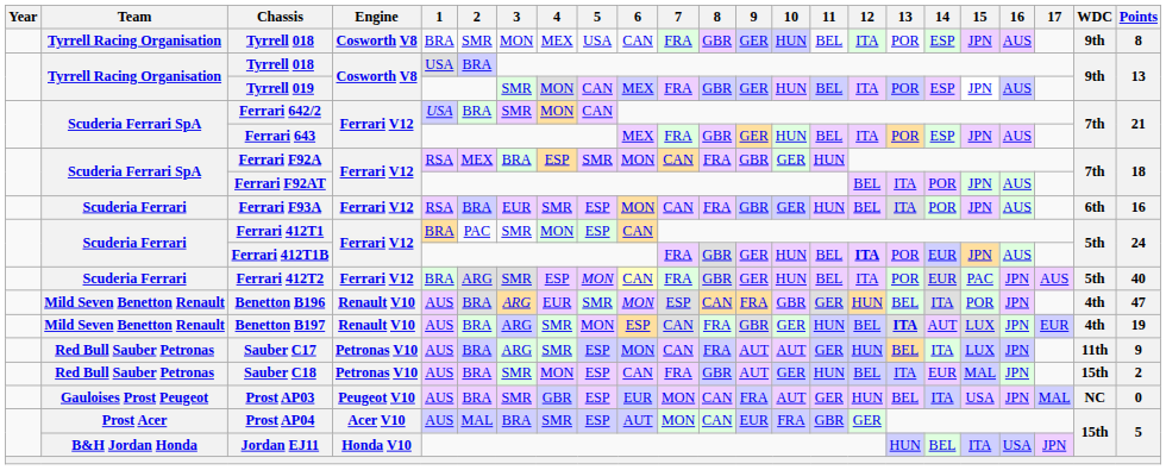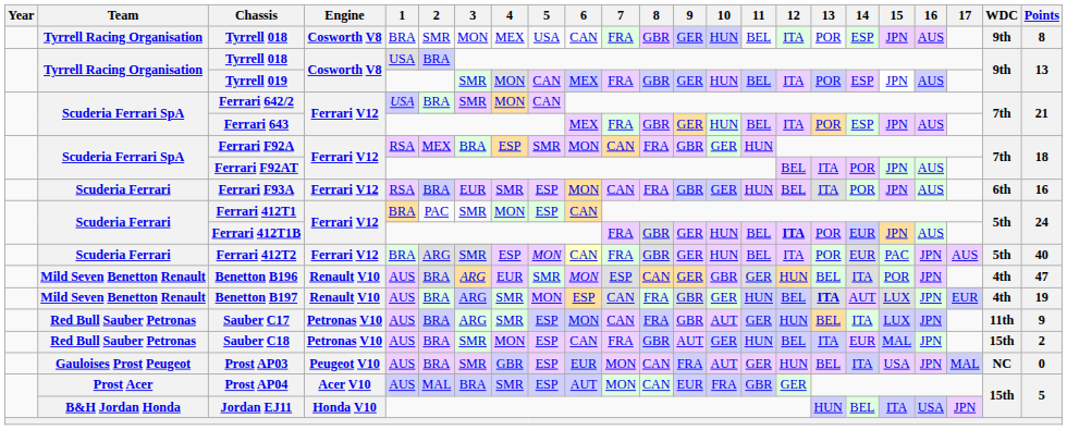 <table class="wikitable" style="text-align:center; font-size:85%">
 <tr>
 <th>Year</th>
 <th>Team</th>
 <th>Chassis</th>
 <th>Engine</th>
 <th>1</th>
 <th>2</th>
 <th>3</th>
 <th>4</th>
 <th>5</th>
 <th>6</th>
 <th>7</th>
 <th>8</th>
 <th>9</th>
 <th>10</th>
 <th>11</th>
 <th>12</th>
 <th>13</th>
 <th>14</th>
 <th>15</th>
 <th>16</th>
 <th>17</th>
 <th>WDC</th>
 <th><a href='#'>Points</a></th>
 </tr>
 <tr>
 <td></td>
 <th nowrap><a href='#'>Tyrrell Racing Organisation</a></th>
 <th nowrap><a href='#'>Tyrrell</a> <a href='#'>018</a></th>
 <th nowrap><a href='#'>Cosworth</a> <a href='#'>V8</a></th>
 <td><a href='#'>BRA</a></td>
 <td><a href='#'>SMR</a></td>
 <td><a href='#'>MON</a></td>
 <td><a href='#'>MEX</a></td>
 <td><a href='#'>USA</a></td>
 <td><a href='#'>CAN</a></td>
 <td style="background:#DFFFDF;"><a href='#'>FRA</a><br></td>
 <td style="background:#EFCFFF;"><a href='#'>GBR</a><br></td>
 <td style="background:#CFCFFF;"><a href='#'>GER</a><br></td>
 <td style="background:#CFCFFF;"><a href='#'>HUN</a><br></td>
 <td><a href='#'>BEL</a></td>
 <td style="background:#DFFFDF;"><a href='#'>ITA</a><br></td>
 <td><a href='#'>POR</a></td>
 <td style="background:#DFFFDF;"><a href='#'>ESP</a><br></td>
 <td style="background:#EFCFFF;"><a href='#'>JPN</a><br></td>
 <td style="background:#EFCFFF;"><a href='#'>AUS</a><br></td>
 <td></td>
 <th>9th</th>
 <th>8</th>
 </tr>
 <tr>
 <td rowspan=2></td>
 <th rowspan=2 nowrap><a href='#'>Tyrrell Racing Organisation</a></th>
 <th nowrap><a href='#'>Tyrrell</a> <a href='#'>018</a></th>
 <th rowspan=2 nowrap><a href='#'>Cosworth</a> <a href='#'>V8</a></th>
 <td style="background:#DFDFDF;"><a href='#'>USA</a><br></td>
 <td style="background:#CFCFFF;"><a href='#'>BRA</a><br></td>
 <td colspan=15></td>
 <th rowspan=2>9th</th>
 <th rowspan=2>13</th>
 </tr>
 <tr>
 <th nowrap><a href='#'>Tyrrell</a> <a href='#'>019</a></th>
 <td colspan=2></td>
 <td style="background:#DFFFDF;"><a href='#'>SMR</a><br></td>
 <td style="background:#DFDFDF;"><a href='#'>MON</a><br></td>
 <td style="background:#EFCFFF;"><a href='#'>CAN</a><br></td>
 <td style="background:#CFCFFF;"><a href='#'>MEX</a><br></td>
 <td style="background:#EFCFFF;"><a href='#'>FRA</a><br></td>
 <td style="background:#CFCFFF;"><a href='#'>GBR</a><br></td>
 <td style="background:#CFCFFF;"><a href='#'>GER</a><br></td>
 <td style="background:#EFCFFF;"><a href='#'>HUN</a><br></td>
 <td style="background:#CFCFFF;"><a href='#'>BEL</a><br></td>
 <td style="background:#EFCFFF;"><a href='#'>ITA</a><br></td>
 <td style="background:#CFCFFF;"><a href='#'>POR</a><br></td>
 <td style="background:#EFCFFF;"><a href='#'>ESP</a><br></td>
 <td style="background:#FFFFFF;"><a href='#'>JPN</a><br></td>
 <td style="background:#CFCFFF;"><a href='#'>AUS</a><br></td>
 <td></td>
 </tr>
 <tr>
 <td rowspan=2></td>
 <th rowspan=2 nowrap><a href='#'>Scuderia Ferrari SpA</a></th>
 <th nowrap><a href='#'>Ferrari</a> <a href='#'>642/2</a></th>
 <th rowspan=2 nowrap><a href='#'>Ferrari</a> <a href='#'>V12</a></th>
 <td style="background:#CFCFFF;"><em><a href='#'>USA</a></em><br></td>
 <td style="background:#DFFFDF;"><a href='#'>BRA</a><br></td>
 <td style="background:#EFCFFF;"><a href='#'>SMR</a><br></td>
 <td style="background:#FFDF9F;"><a href='#'>MON</a><br></td>
 <td style="background:#EFCFFF;"><a href='#'>CAN</a><br></td>
 <td colspan=12></td>
 <th rowspan=2>7th</th>
 <th rowspan=2>21</th>
 </tr>
 <tr>
 <th nowrap><a href='#'>Ferrari</a> <a href='#'>643</a></th>
 <td colspan=5></td>
 <td style="background:#EFCFFF;"><a href='#'>MEX</a><br></td>
 <td style="background:#DFFFDF;"><a href='#'>FRA</a><br></td>
 <td style="background:#EFCFFF;"><a href='#'>GBR</a><br></td>
 <td style="background:#FFDF9F;"><a href='#'>GER</a><br></td>
 <td style="background:#DFFFDF;"><a href='#'>HUN</a><br></td>
 <td style="background:#EFCFFF;"><a href='#'>BEL</a><br></td>
 <td style="background:#EFCFFF;"><a href='#'>ITA</a><br></td>
 <td style="background:#FFDF9F;"><a href='#'>POR</a><br></td>
 <td style="background:#DFFFDF;"><a href='#'>ESP</a><br></td>
 <td style="background:#EFCFFF;"><a href='#'>JPN</a><br></td>
 <td style="background:#EFCFFF;"><a href='#'>AUS</a><br></td>
 <td></td>
 </tr>
 <tr>
 <td rowspan=2></td>
 <th rowspan=2 nowrap><a href='#'>Scuderia Ferrari SpA</a></th>
 <th nowrap><a href='#'>Ferrari</a> <a href='#'>F92A</a></th>
 <th rowspan=2 nowrap><a href='#'>Ferrari</a> <a href='#'>V12</a></th>
 <td style="background:#EFCFFF;"><a href='#'>RSA</a><br></td>
 <td style="background:#EFCFFF;"><a href='#'>MEX</a><br></td>
 <td style="background:#DFFFDF;"><a href='#'>BRA</a><br></td>
 <td style="background:#FFDF9F;"><a href='#'>ESP</a><br></td>
 <td style="background:#EFCFFF;"><a href='#'>SMR</a><br></td>
 <td style="background:#EFCFFF;"><a href='#'>MON</a><br></td>
 <td style="background:#FFDF9F;"><a href='#'>CAN</a><br></td>
 <td style="background:#EFCFFF;"><a href='#'>FRA</a><br></td>
 <td style="background:#EFCFFF;"><a href='#'>GBR</a><br></td>
 <td style="background:#DFFFDF;"><a href='#'>GER</a><br></td>
 <td style="background:#EFCFFF;"><a href='#'>HUN</a><br></td>
 <td colspan=6></td>
 <th rowspan=2>7th</th>
 <th rowspan=2>18</th>
 </tr>
 <tr>
 <th nowrap><a href='#'>Ferrari</a> <a href='#'>F92AT</a></th>
 <td colspan=11></td>
 <td style="background:#EFCFFF;"><a href='#'>BEL</a><br></td>
 <td style="background:#EFCFFF;"><a href='#'>ITA</a><br></td>
 <td style="background:#EFCFFF;"><a href='#'>POR</a><br></td>
 <td style="background:#DFFFDF;"><a href='#'>JPN</a><br></td>
 <td style="background:#DFFFDF;"><a href='#'>AUS</a><br></td>
 <td></td>
 </tr>
 <tr>
 <td></td>
 <th nowrap><a href='#'>Scuderia Ferrari</a></th>
 <th nowrap><a href='#'>Ferrari</a> <a href='#'>F93A</a></th>
 <th nowrap><a href='#'>Ferrari</a> <a href='#'>V12</a></th>
 <td style="background:#EFCFFF;"><a href='#'>RSA</a><br></td>
 <td style="background:#CFCFFF;"><a href='#'>BRA</a><br></td>
 <td style="background:#EFCFFF;"><a href='#'>EUR</a><br></td>
 <td style="background:#EFCFFF;"><a href='#'>SMR</a><br></td>
 <td style="background:#EFCFFF;"><a href='#'>ESP</a><br></td>
 <td style="background:#FFDF9F;"><a href='#'>MON</a><br></td>
 <td style="background:#EFCFFF;"><a href='#'>CAN</a><br></td>
 <td style="background:#EFCFFF;"><a href='#'>FRA</a><br></td>
 <td style="background:#CFCFFF;"><a href='#'>GBR</a><br></td>
 <td style="background:#CFCFFF;"><a href='#'>GER</a><br></td>
 <td style="background:#EFCFFF;"><a href='#'>HUN</a><br></td>
 <td style="background:#EFCFFF;"><a href='#'>BEL</a><br></td>
 <td style="background:#DFDFDF;"><a href='#'>ITA</a><br></td>
 <td style="background:#DFFFDF;"><a href='#'>POR</a><br></td>
 <td style="background:#EFCFFF;"><a href='#'>JPN</a><br></td>
 <td style="background:#DFFFDF;"><a href='#'>AUS</a><br></td>
 <td></td>
 <th>6th</th>
 <th>16</th>
 </tr>
 <tr>
 <td rowspan=2></td>
 <th rowspan=2 nowrap><a href='#'>Scuderia Ferrari</a></th>
 <th nowrap><a href='#'>Ferrari</a> <a href='#'>412T1</a></th>
 <th rowspan=2 nowrap><a href='#'>Ferrari</a> <a href='#'>V12</a></th>
 <td style="background:#FFDF9F;"><a href='#'>BRA</a><br></td>
 <td><a href='#'>PAC</a></td>
 <td><a href='#'>SMR</a></td>
 <td style="background:#DFFFDF;"><a href='#'>MON</a><br></td>
 <td style="background:#DFFFDF;"><a href='#'>ESP</a><br></td>
 <td style="background:#FFDF9F;"><a href='#'>CAN</a><br></td>
 <td colspan=11></td>
 <th rowspan=2>5th</th>
 <th rowspan=2>24</th>
 </tr>
 <tr>
 <th nowrap><a href='#'>Ferrari</a> <a href='#'>412T1B</a></th>
 <td colspan=6></td>
 <td style="background:#EFCFFF;"><a href='#'>FRA</a><br></td>
 <td style="background:#DFDFDF;"><a href='#'>GBR</a><br></td>
 <td style="background:#EFCFFF;"><a href='#'>GER</a><br></td>
 <td style="background:#EFCFFF;"><a href='#'>HUN</a><br></td>
 <td style="background:#EFCFFF;"><a href='#'>BEL</a><br></td>
 <td style="background:#EFCFFF;"><strong><a href='#'>ITA</a></strong><br></td>
 <td style="background:#EFCFFF;"><a href='#'>POR</a><br></td>
 <td style="background:#CFCFFF;"><a href='#'>EUR</a><br></td>
 <td style="background:#FFDF9F;"><a href='#'>JPN</a><br></td>
 <td style="background:#DFFFDF;"><a href='#'>AUS</a><br></td>
 <td></td>
 </tr>
 <tr>
 <td></td>
 <th nowrap><a href='#'>Scuderia Ferrari</a></th>
 <th nowrap><a href='#'>Ferrari</a> <a href='#'>412T2</a></th>
 <th nowrap><a href='#'>Ferrari</a> <a href='#'>V12</a></th>
 <td style="background:#DFFFDF;"><a href='#'>BRA</a><br></td>
 <td style="background:#DFDFDF;"><a href='#'>ARG</a><br></td>
 <td style="background:#DFDFDF;"><a href='#'>SMR</a><br></td>
 <td style="background:#EFCFFF;"><a href='#'>ESP</a><br></td>
 <td style="background:#EFCFFF;"><em><a href='#'>MON</a></em><br></td>
 <td style="background:#FFFFBF;"><a href='#'>CAN</a><br></td>
 <td style="background:#DFFFDF;"><a href='#'>FRA</a><br></td>
 <td style="background:#DFDFDF;"><a href='#'>GBR</a><br></td>
 <td style="background:#EFCFFF;"><a href='#'>GER</a><br></td>
 <td style="background:#EFCFFF;"><a href='#'>HUN</a><br></td>
 <td style="background:#EFCFFF;"><a href='#'>BEL</a><br></td>
 <td style="background:#EFCFFF;"><a href='#'>ITA</a><br></td>
 <td style="background:#DFFFDF;"><a href='#'>POR</a><br></td>
 <td style="background:#DFDFDF;"><a href='#'>EUR</a><br></td>
 <td style="background:#DFFFDF;"><a href='#'>PAC</a><br></td>
 <td style="background:#EFCFFF;"><a href='#'>JPN</a><br></td>
 <td style="background:#EFCFFF;"><a href='#'>AUS</a><br></td>
 <th>5th</th>
 <th>40</th>
 </tr>
 <tr>
 <td></td>
 <th nowrap><a href='#'>Mild Seven</a> <a href='#'>Benetton</a> <a href='#'>Renault</a></th>
 <th nowrap><a href='#'>Benetton</a> <a href='#'>B196</a></th>
 <th nowrap><a href='#'>Renault</a> <a href='#'>V10</a></th>
 <td style="background:#EFCFFF;"><a href='#'>AUS</a><br></td>
 <td style="background:#DFDFDF;"><a href='#'>BRA</a><br></td>
 <td style="background:#FFDF9F;"><em><a href='#'>ARG</a></em><br></td>
 <td style="background:#EFCFFF;"><a href='#'>EUR</a><br></td>
 <td style="background:#DFFFDF;"><a href='#'>SMR</a><br></td>
 <td style="background:#EFCFFF;"><em><a href='#'>MON</a></em><br></td>
 <td style="background:#DFDFDF;"><a href='#'>ESP</a><br></td>
 <td style="background:#FFDF9F;"><a href='#'>CAN</a><br></td>
-<td style="background:#FFDF9F;"><a href='#'>FRA</a><br></td>
+<td style="background:#FFDF9F;"><a href='#'>GER</a><br></td>
 <td style="background:#EFCFFF;"><a href='#'>GBR</a><br></td>
 <td style="background:#DFDFDF;"><a href='#'>GER</a><br></td>
 <td style="background:#FFDF9F;"><a href='#'>HUN</a><br></td>
 <td style="background:#DFFFDF;"><a href='#'>BEL</a><br></td>
 <td style="background:#DFDFDF;"><a href='#'>ITA</a><br></td>
 <td style="background:#DFFFDF;"><a href='#'>POR</a><br></td>
 <td style="background:#EFCFFF;"><a href='#'>JPN</a><br></td>
 <td></td>
 <th>4th</th>
 <th>47</th>
 </tr>
 <tr>
 <td></td>
 <th nowrap><a href='#'>Mild Seven</a> <a href='#'>Benetton</a> <a href='#'>Renault</a></th>
 <th nowrap><a href='#'>Benetton</a> <a href='#'>B197</a></th>
 <th nowrap><a href='#'>Renault</a> <a href='#'>V10</a></th>
 <td style="background:#EFCFFF;"><a href='#'>AUS</a><br></td>
 <td style="background:#DFFFDF;"><a href='#'>BRA</a><br></td>
 <td style="background:#CFCFFF;"><a href='#'>ARG</a><br></td>
 <td style="background:#DFFFDF;"><a href='#'>SMR</a><br></td>
 <td style="background:#EFCFFF;"><a href='#'>MON</a><br></td>
 <td style="background:#FFDF9F;"><a href='#'>ESP</a><br></td>
 <td style="background:#DFDFDF;"><a href='#'>CAN</a><br></td>
 <td style="background:#DFFFDF;"><a href='#'>FRA</a><br></td>
 <td style="background:#DFDFDF;"><a href='#'>GBR</a><br></td>
 <td style="background:#DFFFDF;"><a href='#'>GER</a><br></td>
 <td style="background:#CFCFFF;"><a href='#'>HUN</a><br></td>
 <td style="background:#CFCFFF;"><a href='#'>BEL</a><br></td>
 <td style="background:#DFDFDF;"><strong><a href='#'>ITA</a></strong><br></td>
 <td style="background:#EFCFFF;"><a href='#'>AUT</a><br></td>
 <td style="background:#DFDFDF;"><a href='#'>LUX</a><br></td>
 <td style="background:#DFFFDF;"><a href='#'>JPN</a><br></td>
 <td style="background:#CFCFFF;"><a href='#'>EUR</a><br></td>
 <th>4th</th>
 <th>19</th>
 </tr>
 <tr>
 <td></td>
 <th nowrap><a href='#'>Red Bull</a> <a href='#'>Sauber</a> <a href='#'>Petronas</a></th>
 <th nowrap><a href='#'>Sauber</a> <a href='#'>C17</a></th>
 <th nowrap><a href='#'>Petronas</a> <a href='#'>V10</a></th>
 <td style="background:#EFCFFF;"><a href='#'>AUS</a><br></td>
 <td style="background:#CFCFFF;"><a href='#'>BRA</a><br></td>
 <td style="background:#DFFFDF;"><a href='#'>ARG</a><br></td>
 <td style="background:#DFFFDF;"><a href='#'>SMR</a><br></td>
 <td style="background:#CFCFFF;"><a href='#'>ESP</a><br></td>
 <td style="background:#CFCFFF;"><a href='#'>MON</a><br></td>
 <td style="background:#EFCFFF;"><a href='#'>CAN</a><br></td>
 <td style="background:#CFCFFF;"><a href='#'>FRA</a><br></td>
-<td style="background:#EFCFFF;"><a href='#'>AUT</a><br></td>
+<td style="background:#EFCFFF;"><a href='#'>GBR</a><br></td>
 <td style="background:#EFCFFF;"><a href='#'>AUT</a><br></td>
 <td style="background:#CFCFFF;"><a href='#'>GER</a><br></td>
 <td style="background:#CFCFFF;"><a href='#'>HUN</a><br></td>
 <td style="background:#FFDF9F;"><a href='#'>BEL</a><br></td>
 <td style="background:#DFFFDF;"><a href='#'>ITA</a><br></td>
 <td style="background:#CFCFFF;"><a href='#'>LUX</a><br></td>
 <td style="background:#CFCFFF;"><a href='#'>JPN</a><br></td>
 <td></td>
 <th>11th</th>
 <th>9</th>
 </tr>
 <tr>
 <td></td>
 <th nowrap><a href='#'>Red Bull</a> <a href='#'>Sauber</a> <a href='#'>Petronas</a></th>
 <th nowrap><a href='#'>Sauber</a> <a href='#'>C18</a></th>
 <th nowrap><a href='#'>Petronas</a> <a href='#'>V10</a></th>
 <td style="background:#EFCFFF;"><a href='#'>AUS</a><br></td>
 <td style="background:#EFCFFF;"><a href='#'>BRA</a><br></td>
 <td style="background:#DFFFDF;"><a href='#'>SMR</a><br></td>
 <td style="background:#EFCFFF;"><a href='#'>MON</a><br></td>
 <td style="background:#EFCFFF;"><a href='#'>ESP</a><br></td>
 <td style="background:#EFCFFF;"><a href='#'>CAN</a><br></td>
 <td style="background:#EFCFFF;"><a href='#'>FRA</a><br></td>
 <td style="background:#CFCFFF;"><a href='#'>GBR</a><br></td>
 <td style="background:#EFCFFF;"><a href='#'>AUT</a><br></td>
 <td style="background:#CFCFFF;"><a href='#'>GER</a><br></td>
 <td style="background:#CFCFFF;"><a href='#'>HUN</a><br></td>
 <td style="background:#CFCFFF;"><a href='#'>BEL</a><br></td>
 <td style="background:#CFCFFF;"><a href='#'>ITA</a><br></td>
 <td style="background:#EFCFFF;"><a href='#'>EUR</a><br></td>
 <td style="background:#CFCFFF;"><a href='#'>MAL</a><br></td>
 <td style="background:#DFFFDF;"><a href='#'>JPN</a><br></td>
 <td></td>
 <th>15th</th>
 <th>2</th>
 </tr>
 <tr>
 <td></td>
 <th nowrap><a href='#'>Gauloises</a> <a href='#'>Prost</a> <a href='#'>Peugeot</a></th>
 <th nowrap><a href='#'>Prost</a> <a href='#'>AP03</a></th>
 <th nowrap><a href='#'>Peugeot</a> <a href='#'>V10</a></th>
 <td style="background:#EFCFFF;"><a href='#'>AUS</a><br></td>
 <td style="background:#EFCFFF;"><a href='#'>BRA</a><br></td>
 <td style="background:#EFCFFF;"><a href='#'>SMR</a><br></td>
 <td style="background:#CFCFFF;"><a href='#'>GBR</a><br></td>
 <td style="background:#EFCFFF;"><a href='#'>ESP</a><br></td>
 <td style="background:#CFCFFF;"><a href='#'>EUR</a><br></td>
 <td style="background:#EFCFFF;"><a href='#'>MON</a><br></td>
 <td style="background:#EFCFFF;"><a href='#'>CAN</a><br></td>
 <td style="background:#CFCFFF;"><a href='#'>FRA</a><br></td>
 <td style="background:#EFCFFF;"><a href='#'>AUT</a><br></td>
 <td style="background:#EFCFFF;"><a href='#'>GER</a><br></td>
 <td style="background:#EFCFFF;"><a href='#'>HUN</a><br></td>
 <td style="background:#EFCFFF;"><a href='#'>BEL</a><br></td>
 <td style="background:#CFCFFF;"><a href='#'>ITA</a><br></td>
 <td style="background:#EFCFFF;"><a href='#'>USA</a><br></td>
 <td style="background:#EFCFFF;"><a href='#'>JPN</a><br></td>
 <td style="background:#CFCFFF;"><a href='#'>MAL</a><br></td>
 <th>NC</th>
 <th>0</th>
 </tr>
 <tr>
 <td rowspan=2></td>
 <th nowrap><a href='#'>Prost</a> <a href='#'>Acer</a></th>
 <th nowrap><a href='#'>Prost</a> <a href='#'>AP04</a></th>
 <th nowrap><a href='#'>Acer</a> <a href='#'>V10</a></th>
 <td style="background:#CFCFFF;"><a href='#'>AUS</a><br></td>
 <td style="background:#CFCFFF;"><a href='#'>MAL</a><br></td>
 <td style="background:#CFCFFF;"><a href='#'>BRA</a><br></td>
 <td style="background:#CFCFFF;"><a href='#'>SMR</a><br></td>
 <td style="background:#CFCFFF;"><a href='#'>ESP</a><br></td>
 <td style="background:#CFCFFF;"><a href='#'>AUT</a><br></td>
 <td style="background:#DFFFDF;"><a href='#'>MON</a><br></td>
 <td style="background:#DFFFDF;"><a href='#'>CAN</a><br></td>
 <td style="background:#CFCFFF;"><a href='#'>EUR</a><br></td>
 <td style="background:#CFCFFF;"><a href='#'>FRA</a><br></td>
 <td style="background:#CFCFFF;"><a href='#'>GBR</a><br></td>
 <td style="background:#DFFFDF;"><a href='#'>GER</a><br></td>
 <td colspan=5></td>
 <th rowspan=2>15th</th>
 <th rowspan=2>5</th>
 </tr>
 <tr>
 <th nowrap><a href='#'>B&H</a> <a href='#'>Jordan</a> <a href='#'>Honda</a></th>
 <th nowrap><a href='#'>Jordan</a> <a href='#'>EJ11</a></th>
 <th nowrap><a href='#'>Honda</a> <a href='#'>V10</a></th>
 <td colspan=12></td>
 <td style="background:#CFCFFF;"><a href='#'>HUN</a><br></td>
 <td style="background:#DFFFDF;"><a href='#'>BEL</a><br></td>
 <td style="background:#CFCFFF;"><a href='#'>ITA</a><br></td>
 <td style="background:#CFCFFF;"><a href='#'>USA</a><br></td>
 <td style="background:#EFCFFF;"><a href='#'>JPN</a><br></td>
 </tr>
 <tr>
 <th colspan="23"></th>
 </tr>
 </table>
